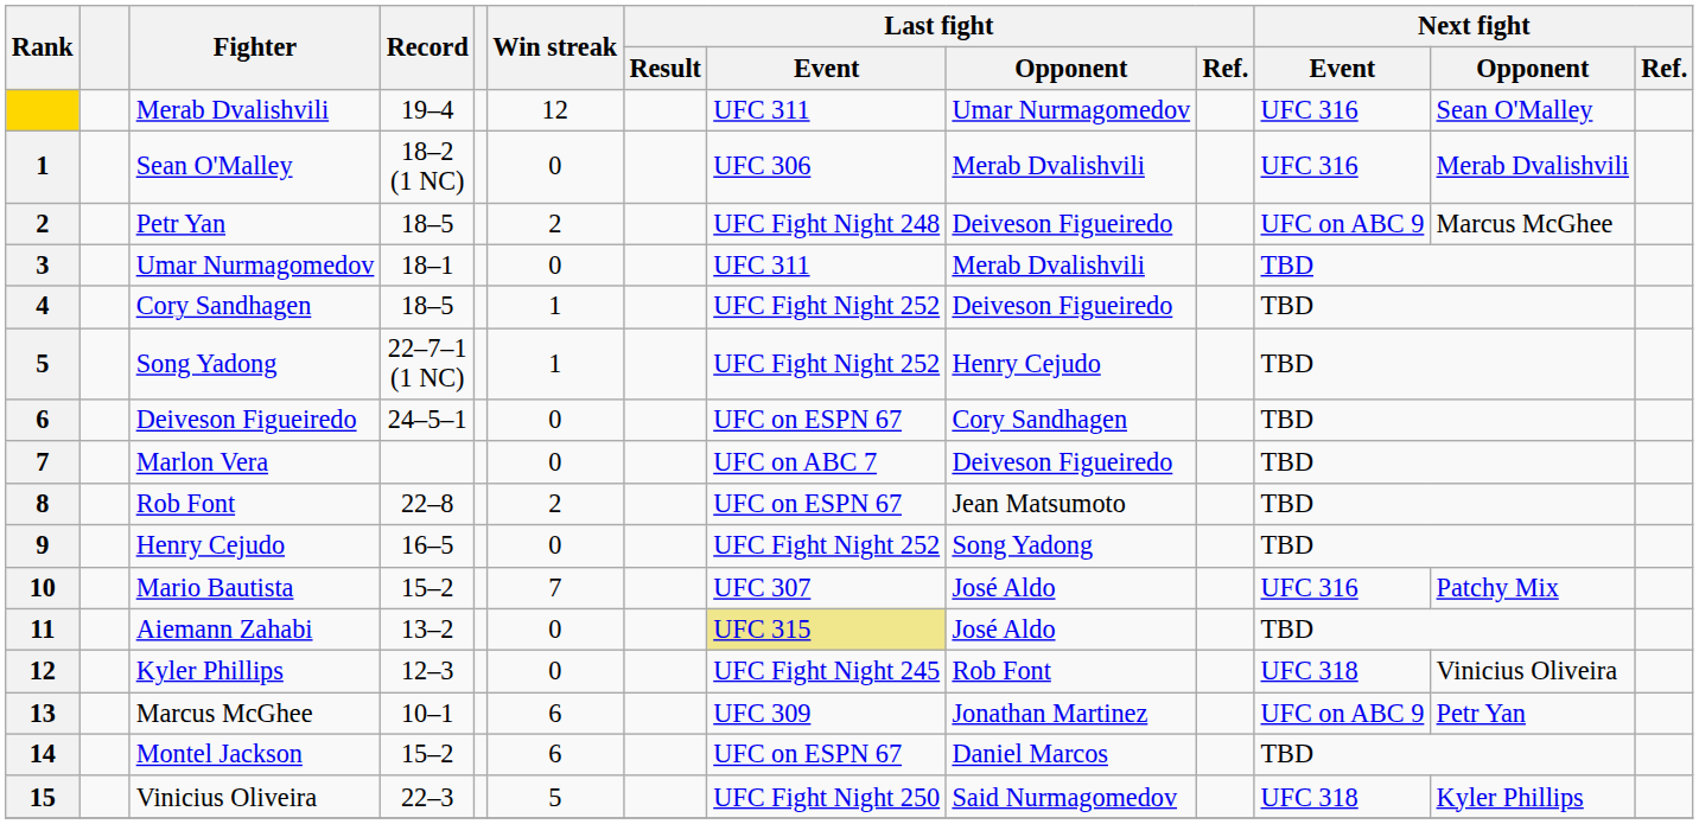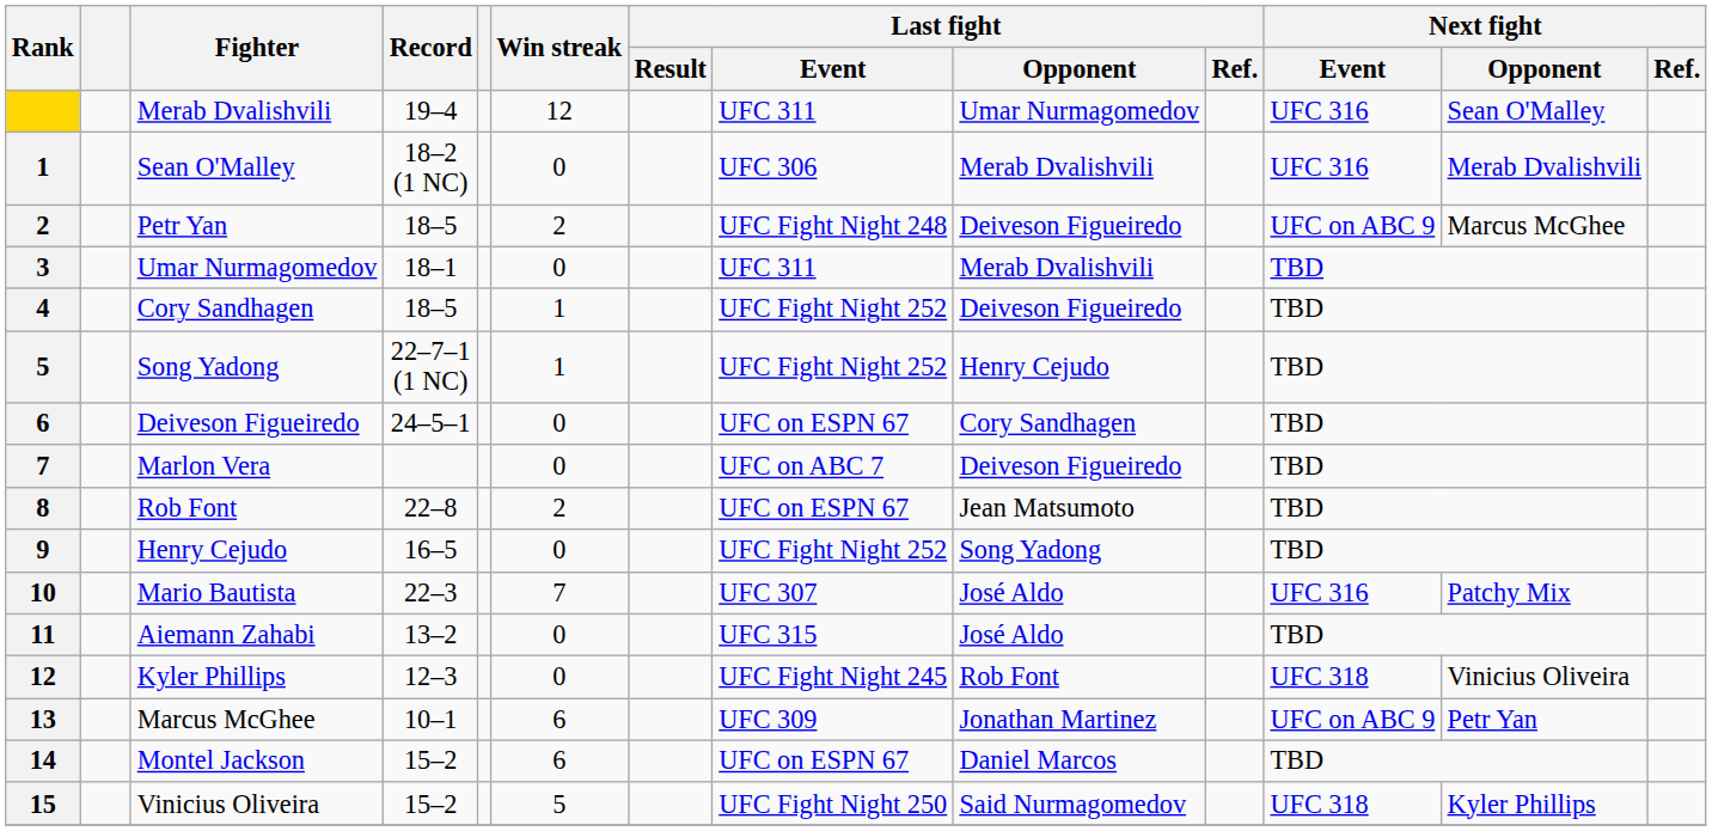 <table class="wikitable">
 <tr>
 <th rowspan=2>Rank</th>
 <th width=3% rowspan=2></th>
 <th rowspan=2>Fighter</th>
 <th rowspan=2>Record</th>
 <th rowspan=2></th>
 <th rowspan=2>Win streak</th>
 <th colspan=4>Last fight</th>
 <th colspan=3>Next fight</th>
 </tr>
 <tr>
 <th>Result</th>
 <th>Event</th>
 <th>Opponent</th>
 <th>Ref.</th>
 <th>Event</th>
 <th>Opponent</th>
 <th>Ref.</th>
 </tr>
 <tr>
 <th style="background:gold"></th>
 <td></td>
 <td><a href='#'>Merab Dvalishvili</a></td>
 <td align=center>19–4</td>
 <td align=center></td>
 <td align=center>12<br></td>
 <td></td>
 <td><a href='#'>UFC 311</a></td>
 <td><a href='#'>Umar Nurmagomedov</a></td>
 <td></td>
 <td><a href='#'>UFC 316</a></td>
 <td><a href='#'>Sean O'Malley</a></td>
 <td></td>
 </tr>
 <tr>
 <th>1</th>
 <td></td>
 <td><a href='#'>Sean O'Malley</a></td>
 <td align=center>18–2<br>(1 NC)</td>
 <td align=center></td>
 <td align=center>0</td>
 <td></td>
 <td><a href='#'>UFC 306</a></td>
 <td><a href='#'>Merab Dvalishvili</a></td>
 <td></td>
 <td><a href='#'>UFC 316</a></td>
 <td><a href='#'>Merab Dvalishvili</a></td>
 <td></td>
 </tr>
 <tr>
 <th>2</th>
 <td></td>
 <td><a href='#'>Petr Yan</a></td>
 <td align="center">18–5</td>
 <td align="center"></td>
 <td align="center">2</td>
 <td></td>
 <td><a href='#'>UFC Fight Night 248</a></td>
 <td><a href='#'>Deiveson Figueiredo</a></td>
 <td></td>
 <td><a href='#'>UFC on ABC 9</a></td>
 <td>Marcus McGhee</td>
 <td></td>
 </tr>
 <tr>
 <th>3</th>
 <td></td>
 <td><a href='#'>Umar Nurmagomedov</a></td>
 <td align="center">18–1</td>
 <td align="center"></td>
 <td align="center">0</td>
 <td></td>
 <td><a href='#'>UFC 311</a></td>
 <td><a href='#'>Merab Dvalishvili</a></td>
 <td></td>
 <td colspan=2><a href='#'>TBD</a></td>
 <td></td>
 </tr>
 <tr>
 <th>4</th>
 <td></td>
 <td><a href='#'>Cory Sandhagen</a></td>
 <td align=center>18–5</td>
 <td align=center></td>
 <td align=center>1</td>
 <td></td>
 <td><a href='#'>UFC Fight Night 252</a></td>
 <td><a href='#'>Deiveson Figueiredo</a></td>
 <td></td>
 <td colspan="2">TBD</td>
 <td></td>
 </tr>
 <tr>
 <th>5</th>
 <td></td>
 <td><a href='#'>Song Yadong</a></td>
 <td align=center>22–7–1<br>(1 NC)</td>
 <td align=center></td>
 <td align=center>1</td>
 <td></td>
 <td><a href='#'>UFC Fight Night 252</a></td>
 <td><a href='#'>Henry Cejudo</a></td>
 <td></td>
 <td colspan=2>TBD</td>
 <td></td>
 </tr>
 <tr>
 <th>6</th>
 <td></td>
 <td><a href='#'>Deiveson Figueiredo</a></td>
 <td align=center>24–5–1</td>
 <td align=center></td>
 <td align=center>0</td>
 <td></td>
 <td><a href='#'>UFC on ESPN 67</a></td>
 <td><a href='#'>Cory Sandhagen</a></td>
 <td></td>
 <td colspan="2">TBD</td>
 <td></td>
 </tr>
 <tr>
 <th>7</th>
 <td></td>
 <td><a href='#'>Marlon Vera</a></td>
 <td align=center></td>
 <td align=center></td>
 <td align=center>0</td>
 <td></td>
 <td><a href='#'>UFC on ABC 7</a></td>
 <td><a href='#'>Deiveson Figueiredo</a></td>
 <td></td>
 <td colspan=2>TBD</td>
 <td></td>
 </tr>
 <tr>
 <th>8</th>
 <td></td>
 <td><a href='#'>Rob Font</a></td>
 <td align=center>22–8</td>
 <td align=center></td>
 <td align=center>2</td>
 <td></td>
 <td><a href='#'>UFC on ESPN 67</a></td>
 <td>Jean Matsumoto</td>
 <td></td>
 <td colspan=2>TBD</td>
 <td></td>
 </tr>
 <tr>
 <th>9</th>
 <td></td>
 <td><a href='#'>Henry Cejudo</a></td>
 <td align=center>16–5</td>
 <td align=center></td>
 <td align=center>0</td>
 <td></td>
 <td><a href='#'>UFC Fight Night 252</a></td>
 <td><a href='#'>Song Yadong</a></td>
 <td></td>
 <td colspan=2>TBD</td>
 <td></td>
 </tr>
 <tr>
 <th>10</th>
 <td></td>
 <td><a href='#'>Mario Bautista</a></td>
-<td align=center>15–2</td>
+<td align=center>22–3</td>
 <td align=center></td>
 <td align=center>7</td>
 <td></td>
 <td><a href='#'>UFC 307</a></td>
 <td><a href='#'>José Aldo</a></td>
 <td></td>
 <td><a href='#'>UFC 316</a></td>
 <td><a href='#'>Patchy Mix</a></td>
 <td></td>
 </tr>
 <tr>
 <th>11</th>
 <td></td>
 <td><a href='#'>Aiemann Zahabi</a></td>
 <td align=center>13–2</td>
 <td align=center></td>
 <td align=center>0</td>
 <td></td>
-<td style="background: khaki;"><a href='#'>UFC 315</a></td>
+<td><a href='#'>UFC 315</a></td>
 <td><a href='#'>José Aldo</a></td>
 <td></td>
 <td colspan="2">TBD</td>
 <td></td>
 </tr>
 <tr>
 <th>12</th>
 <td></td>
 <td><a href='#'>Kyler Phillips</a></td>
 <td align=center>12–3</td>
 <td align=center></td>
 <td align=center>0</td>
 <td></td>
 <td><a href='#'>UFC Fight Night 245</a></td>
 <td><a href='#'>Rob Font</a></td>
 <td></td>
 <td><a href='#'>UFC 318</a></td>
 <td>Vinicius Oliveira</td>
 <td></td>
 </tr>
 <tr>
 <th>13</th>
 <td></td>
 <td>Marcus McGhee</td>
 <td align=center>10–1</td>
 <td align=center></td>
 <td align=center>6</td>
 <td></td>
 <td><a href='#'>UFC 309</a></td>
 <td><a href='#'>Jonathan Martinez</a></td>
 <td></td>
 <td><a href='#'>UFC on ABC 9</a></td>
 <td><a href='#'>Petr Yan</a></td>
 <td></td>
 </tr>
 <tr>
 <th>14</th>
 <td></td>
 <td><a href='#'>Montel Jackson</a></td>
 <td align=center>15–2</td>
 <td align=center></td>
 <td align=center>6</td>
 <td></td>
 <td><a href='#'>UFC on ESPN 67</a></td>
 <td><a href='#'>Daniel Marcos</a></td>
 <td></td>
 <td colspan=2>TBD</td>
 <td></td>
 </tr>
 <tr>
 <th>15</th>
 <td></td>
 <td>Vinicius Oliveira</td>
-<td align=center>22–3</td>
+<td align=center>15–2</td>
 <td align=center></td>
 <td align=center>5</td>
 <td></td>
 <td><a href='#'>UFC Fight Night 250</a></td>
 <td><a href='#'>Said Nurmagomedov</a></td>
 <td></td>
 <td><a href='#'>UFC 318</a></td>
 <td><a href='#'>Kyler Phillips</a></td>
 <td></td>
 </tr>
 <tr>
 </tr>
 </table>
